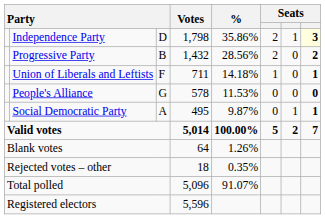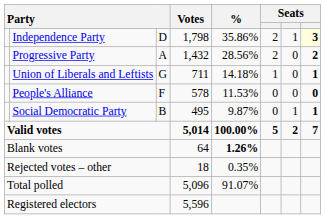 <table class="wikitable" border="1" style="text-align:right;">
 <tr>
 <th style="text-align:left;" valign=bottom rowspan=2 colspan=3>Party</th>
 <th align=center valign=bottom rowspan=2 width="50">Votes</th>
 <th align=center valign=bottom rowspan=2 width="50">%</th>
 <th colspan=3>Seats</th>
 </tr>
 <tr>
 <th align=center valign=bottom width="20"><small></small></th>
 <th align=center valign=bottom width="20"><small><a href='#'></a></small></th>
 <th align=center valign=bottom width="20"><small></small></th>
 </tr>
 <tr>
 <td></td>
 <td align=left><a href='#'>Independence Party</a></td>
 <td align=left>D</td>
 <td>1,798</td>
 <td>35.86%</td>
 <td>2</td>
 <td>1</td>
 <td style="background: lightyellow;"><strong>3</strong></td>
 </tr>
 <tr>
 <td></td>
 <td align=left><a href='#'>Progressive Party</a></td>
-<td align=left>B</td>
+<td align=left>A</td>
 <td>1,432</td>
 <td>28.56%</td>
 <td>2</td>
 <td>0</td>
 <td><strong>2</strong></td>
 </tr>
 <tr>
 <td></td>
 <td align=left><a href='#'>Union of Liberals and Leftists</a></td>
-<td align=left>F</td>
+<td align=left>G</td>
 <td>711</td>
 <td>14.18%</td>
 <td>1</td>
 <td>0</td>
 <td><strong>1</strong></td>
 </tr>
 <tr>
 <td></td>
 <td align=left><a href='#'>People's Alliance</a></td>
-<td align=left>G</td>
+<td align=left>F</td>
 <td>578</td>
 <td>11.53%</td>
 <td>0</td>
 <td>0</td>
 <td><strong>0</strong></td>
 </tr>
 <tr>
 <td></td>
 <td align=left><a href='#'>Social Democratic Party</a></td>
-<td align=left>A</td>
+<td align=left>B</td>
 <td>495</td>
 <td>9.87%</td>
 <td>0</td>
 <td>1</td>
 <td><strong>1</strong></td>
 </tr>
 <tr style="font-weight:bold">
 <td align=left colspan=3>Valid votes</td>
 <td>5,014</td>
 <td>100.00%</td>
 <td>5</td>
 <td>2</td>
 <td>7</td>
 </tr>
 <tr>
 <td align=left colspan=3>Blank votes</td>
 <td>64</td>
-<td>1.26%</td>
+<td><strong>1.26%</strong></td>
 <td></td>
 <td></td>
 <td></td>
 </tr>
 <tr>
 <td align=left colspan=3>Rejected votes – other</td>
 <td>18</td>
 <td>0.35%</td>
 <td></td>
 <td></td>
 <td></td>
 </tr>
 <tr>
 <td align=left colspan=3>Total polled</td>
 <td>5,096</td>
 <td>91.07%</td>
 <td></td>
 <td></td>
 <td></td>
 </tr>
 <tr>
 <td align=left colspan=3>Registered electors</td>
 <td>5,596</td>
 <td></td>
 <td></td>
 <td></td>
 <td></td>
 </tr>
 </table>
